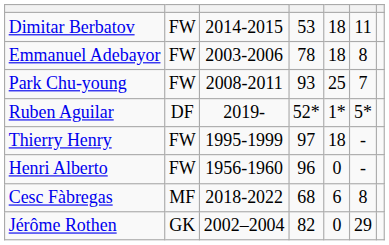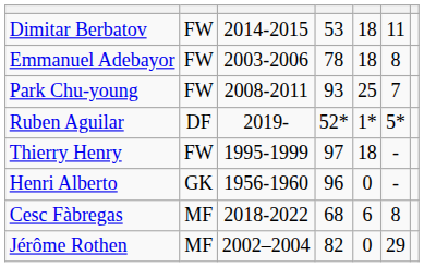 <table class="wikitable plainrowheaders sortable" style="text-align:center">
 <tr>
 <th></th>
 <th></th>
 <th></th>
 <th></th>
 <th></th>
 <th></th>
 <th></th>
 </tr>
 <tr>
 <td align="left"> <a href='#'>Dimitar Berbatov</a></td>
 <td>FW</td>
 <td>2014-2015</td>
 <td>53</td>
 <td>18</td>
 <td>11</td>
 <td></td>
 </tr>
 <tr>
 <td align="left"> <a href='#'>Emmanuel Adebayor</a></td>
 <td>FW</td>
 <td>2003-2006</td>
 <td>78</td>
 <td>18</td>
 <td>8</td>
 <td></td>
 </tr>
 <tr>
 <td align="left"> <a href='#'>Park Chu-young</a></td>
 <td>FW</td>
 <td>2008-2011</td>
 <td>93</td>
 <td>25</td>
 <td>7</td>
 <td></td>
 </tr>
 <tr>
 <td align="left"> <a href='#'>Ruben Aguilar</a></td>
 <td>DF</td>
 <td>2019-</td>
 <td>52*</td>
 <td>1*</td>
 <td>5*</td>
 <td></td>
 </tr>
 <tr>
 <td align="left"> <a href='#'>Thierry Henry</a></td>
 <td>FW</td>
 <td>1995-1999</td>
 <td>97</td>
 <td>18</td>
 <td>-</td>
 <td></td>
 </tr>
 <tr>
 <td align="left"> <a href='#'>Henri Alberto</a></td>
-<td>FW</td>
+<td>GK</td>
 <td>1956-1960</td>
 <td>96</td>
 <td>0</td>
 <td>-</td>
 <td></td>
 </tr>
 <tr>
 <td align="left"> <a href='#'>Cesc Fàbregas</a></td>
 <td>MF</td>
 <td>2018-2022</td>
 <td>68</td>
 <td>6</td>
 <td>8</td>
 <td></td>
 </tr>
 <tr>
 <td align="left"> <a href='#'>Jérôme Rothen</a></td>
-<td>GK</td>
+<td>MF</td>
 <td>2002–2004</td>
 <td>82</td>
 <td>0</td>
 <td>29</td>
 <td></td>
 </tr>
 </table>
